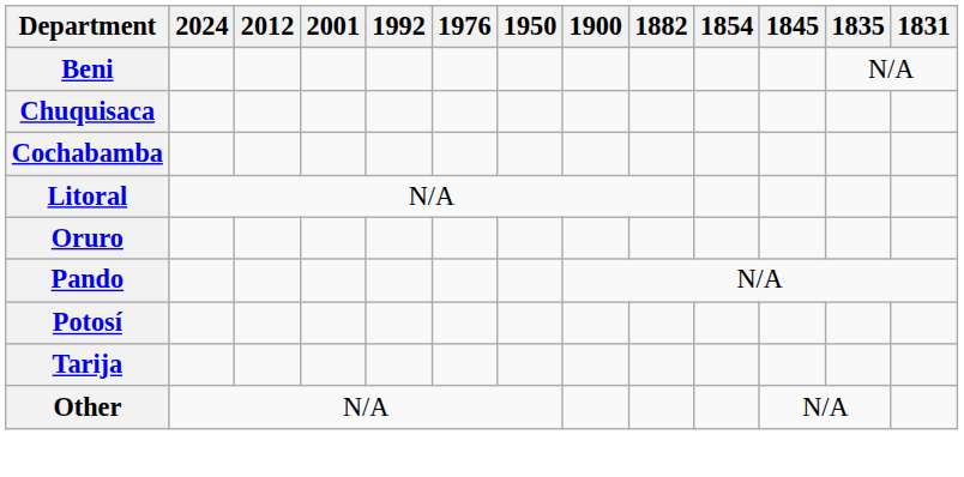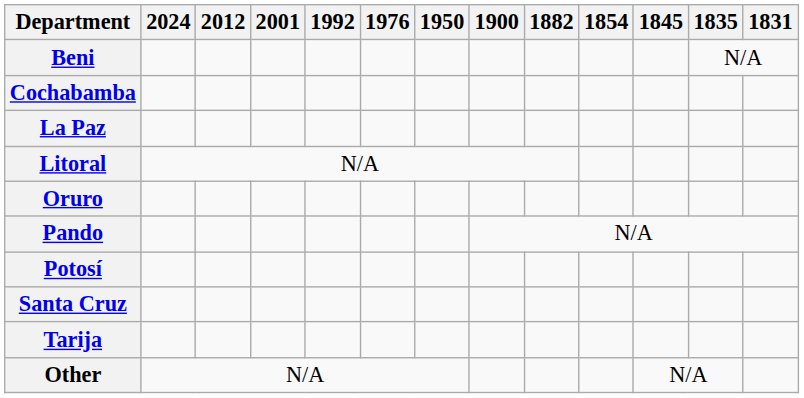 <table class="wikitable sortable" style="text-align: center;">
 <tr>
 <th scope="col">Department</th>
 <th scope="col">2024</th>
 <th scope="col">2012</th>
 <th scope="col">2001</th>
 <th scope="col">1992</th>
 <th scope="col">1976</th>
 <th scope="col">1950</th>
 <th scope="col">1900</th>
 <th scope="col">1882</th>
 <th scope="col">1854</th>
 <th scope="col">1845</th>
 <th scope="col">1835</th>
 <th scope="col">1831</th>
 </tr>
 <tr>
 <th scope="row"><a href='#'>Beni</a></th>
 <td></td>
 <td></td>
 <td></td>
 <td></td>
 <td></td>
 <td></td>
 <td></td>
 <td></td>
 <td></td>
 <td></td>
 <td colspan="2">N/A</td>
 </tr>
 <tr>
-<th scope="row"><a href='#'>Chuquisaca</a></th>
+<th scope="row"><a href='#'>Cochabamba</a></th>
 <td></td>
 <td></td>
 <td></td>
 <td></td>
 <td></td>
 <td></td>
 <td></td>
 <td></td>
 <td></td>
 <td></td>
 <td></td>
 <td></td>
 </tr>
 <tr>
-<th scope="row"><a href='#'>Cochabamba</a></th>
+<th scope="row"><a href='#'>La Paz</a></th>
 <td></td>
 <td></td>
 <td></td>
 <td></td>
 <td></td>
 <td></td>
 <td></td>
 <td></td>
 <td></td>
 <td></td>
 <td></td>
 <td></td>
 </tr>
 <tr>
 <th scope="row"><a href='#'>Litoral</a></th>
 <td colspan="8">N/A</td>
 <td></td>
 <td></td>
 <td></td>
 <td></td>
 </tr>
 <tr>
 <th scope="row"><a href='#'>Oruro</a></th>
 <td></td>
 <td></td>
 <td></td>
 <td></td>
 <td></td>
 <td></td>
 <td></td>
 <td></td>
 <td></td>
 <td></td>
 <td></td>
 <td></td>
 </tr>
 <tr>
 <th scope="row"><a href='#'>Pando</a></th>
 <td></td>
 <td></td>
 <td></td>
 <td></td>
 <td></td>
 <td></td>
 <td colspan="6">N/A</td>
 </tr>
 <tr>
 <th scope="row"><a href='#'>Potosí</a></th>
 <td></td>
 <td></td>
 <td></td>
 <td></td>
 <td></td>
 <td></td>
 <td></td>
 <td></td>
 <td></td>
 <td></td>
 <td></td>
 <td></td>
 </tr>
 <tr>
+<th scope="row"><a href='#'>Santa Cruz</a></th>
+<td></td>
+<td></td>
+<td></td>
+<td></td>
+<td></td>
+<td></td>
+<td></td>
+<td></td>
+<td></td>
+<td></td>
+<td></td>
+<td></td>
+</tr>
+<tr>
 <th scope="row"><a href='#'>Tarija</a></th>
 <td></td>
 <td></td>
 <td></td>
 <td></td>
 <td></td>
 <td></td>
 <td></td>
 <td></td>
 <td></td>
 <td></td>
 <td></td>
 <td></td>
 </tr>
 <tr>
 <th scope="row">Other</th>
 <td colspan="6">N/A</td>
 <td></td>
 <td></td>
 <td></td>
 <td colspan="2">N/A</td>
 <td></td>
 </tr>
 </table>
